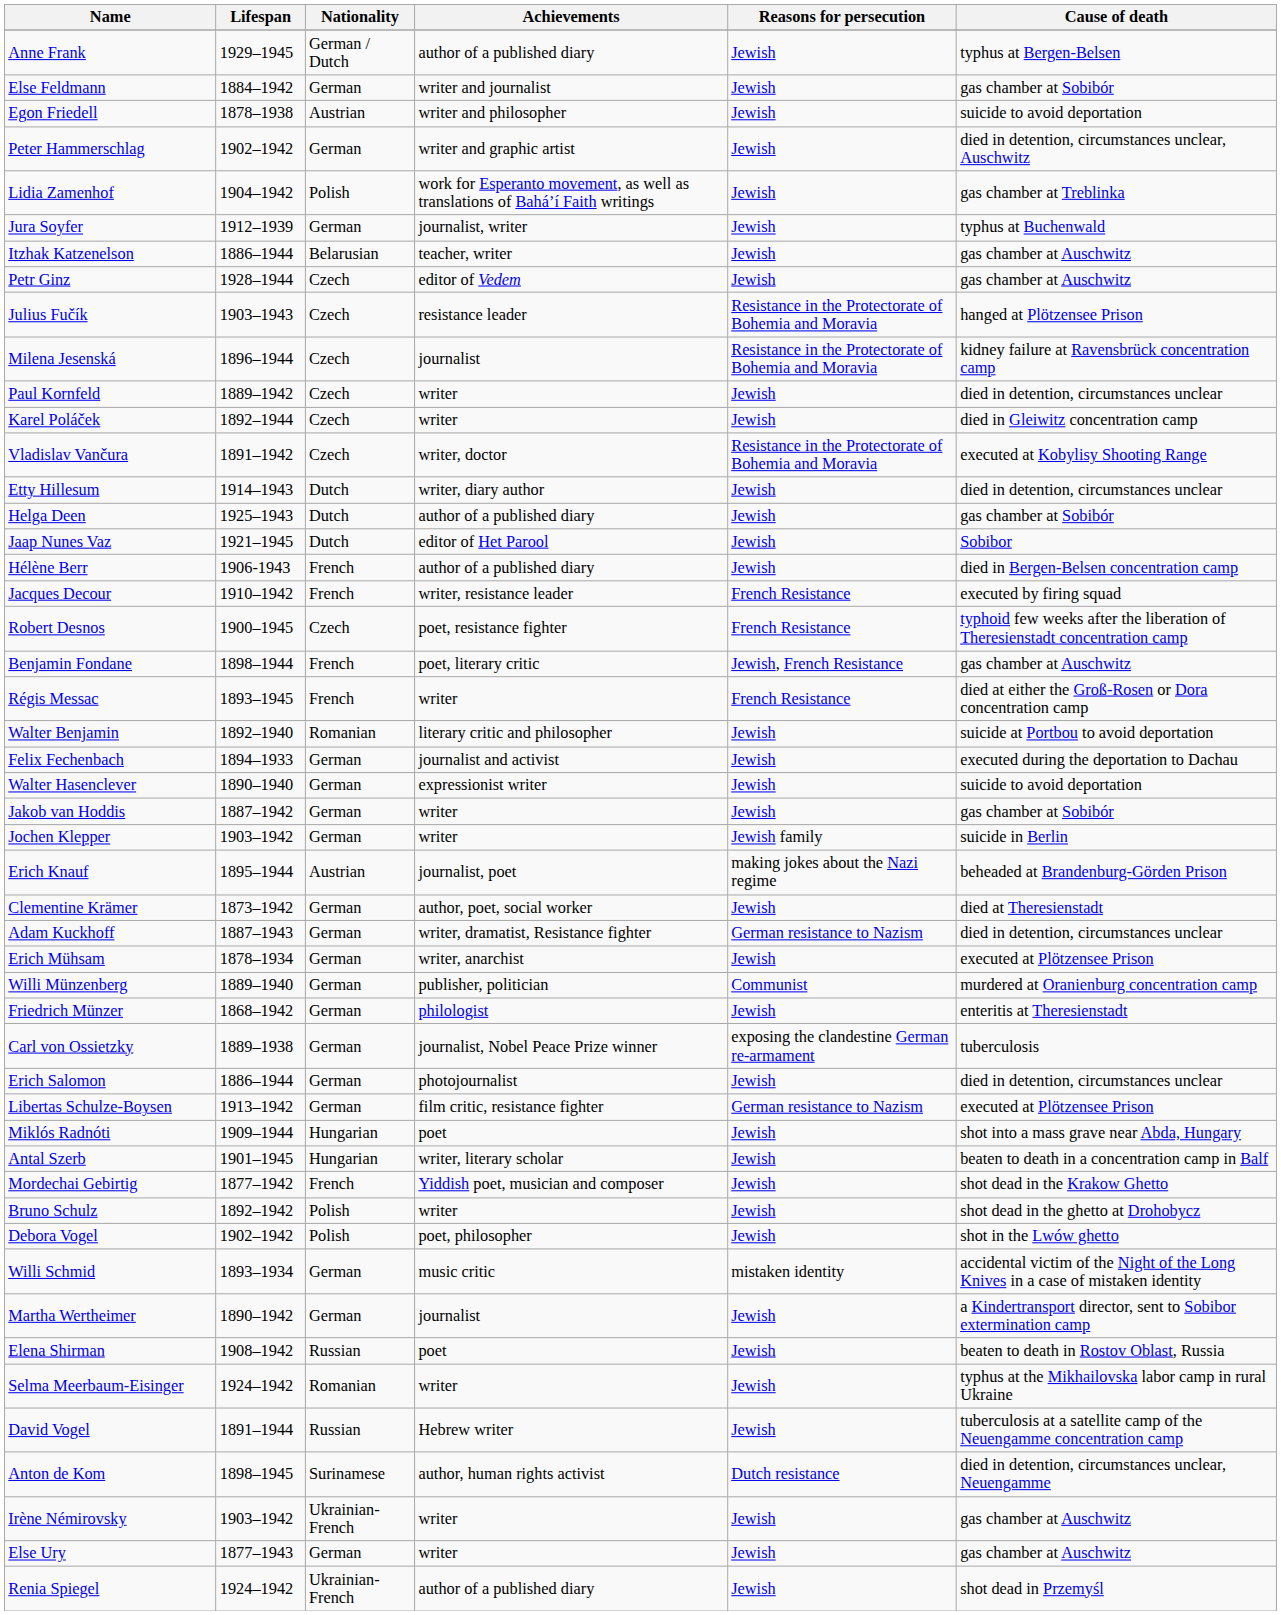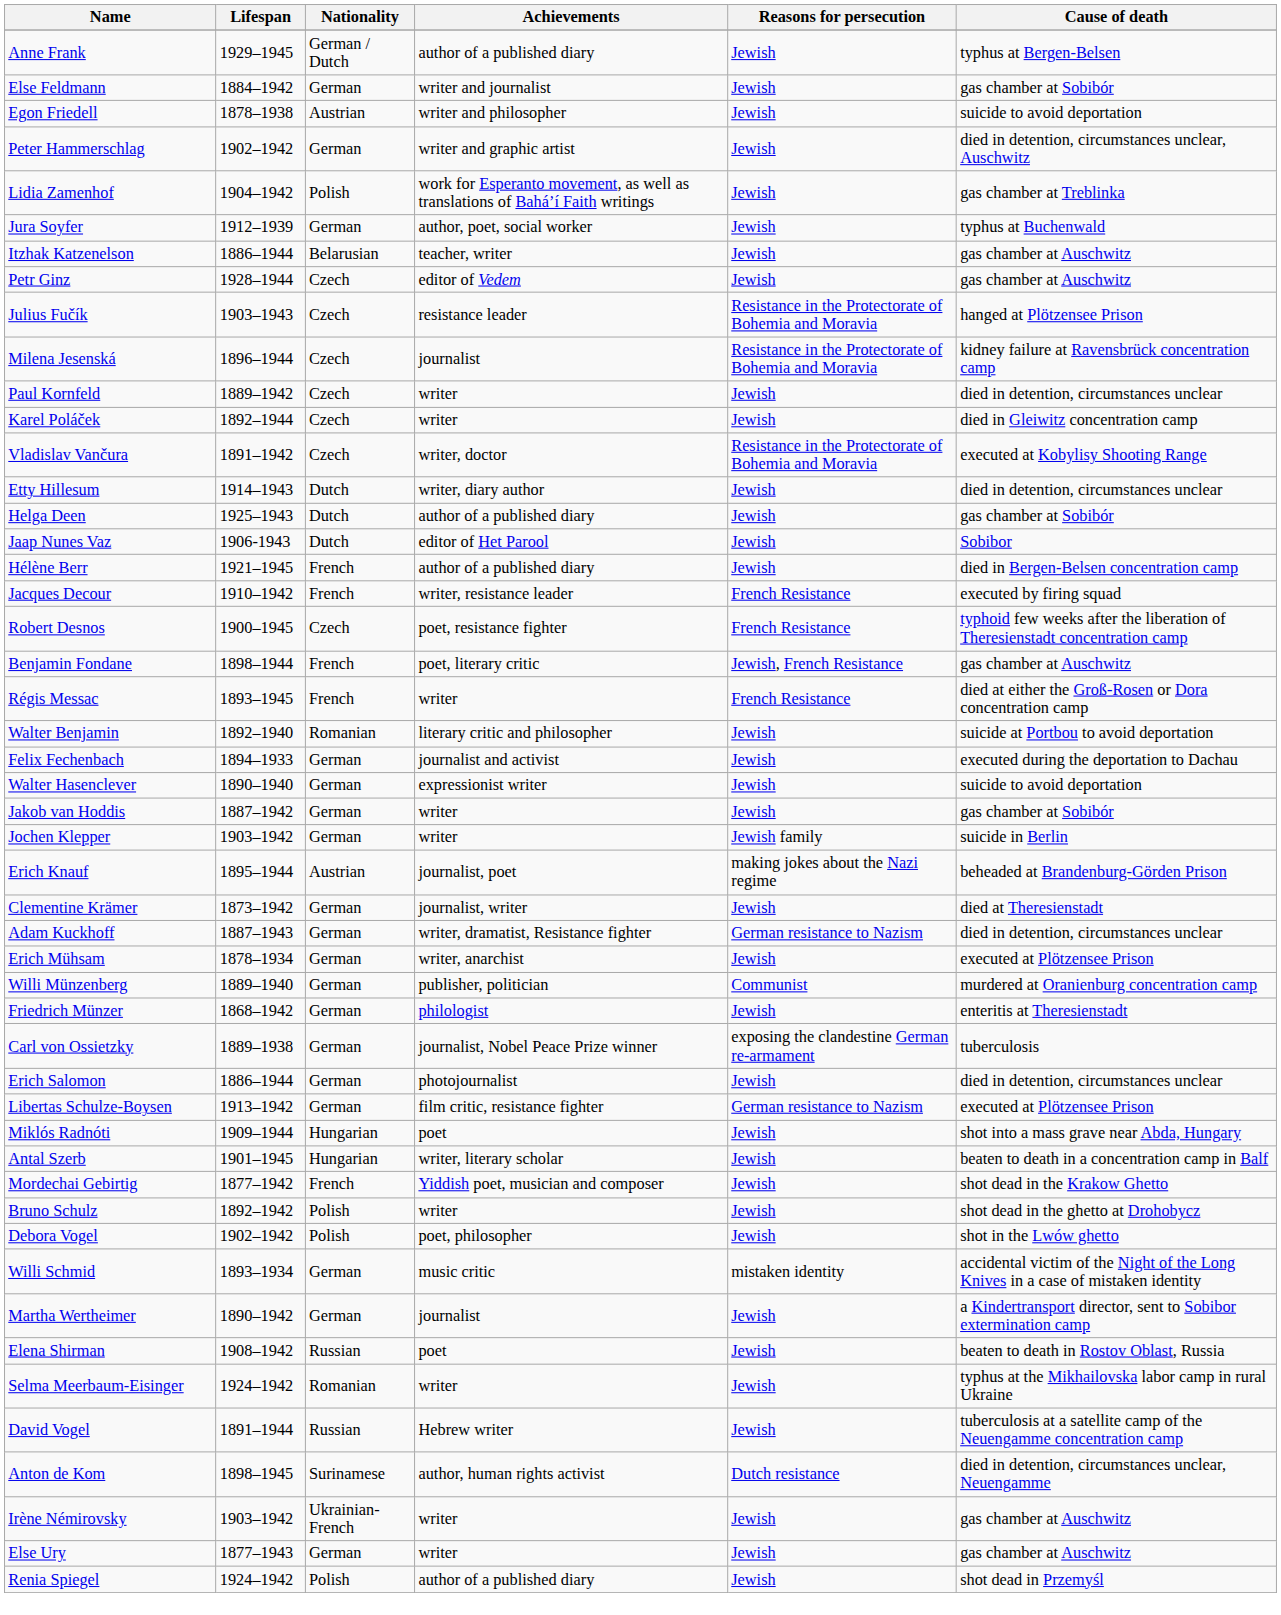 <table class="wikitable sortable">
 <tr align=left>
 <th width=200>Name</th>
 <th width=80>Lifespan</th>
 <th width=100>Nationality</th>
 <th>Achievements</th>
 <th>Reasons for persecution</th>
 <th>Cause of death</th>
 </tr>
 <tr>
 </tr>
 <tr>
 </tr>
 <tr [Gertrud Chodziesner (Kolmar)] [1894–1943] [German] [poet] [murdered at Auschwitz]>
 </tr>
 <tr>
 <td><a href='#'>Anne Frank</a></td>
 <td>1929–1945</td>
 <td>German / Dutch</td>
 <td>author of a published diary</td>
 <td><a href='#'>Jewish</a></td>
 <td>typhus at <a href='#'>Bergen-Belsen</a></td>
 </tr>
 <tr>
 <td><a href='#'>Else Feldmann</a></td>
 <td>1884–1942</td>
 <td>German</td>
 <td>writer and journalist</td>
 <td><a href='#'>Jewish</a></td>
 <td>gas chamber at <a href='#'>Sobibór</a></td>
 </tr>
 <tr>
 <td><a href='#'>Egon Friedell</a></td>
 <td>1878–1938</td>
 <td>Austrian</td>
 <td>writer and philosopher</td>
 <td><a href='#'>Jewish</a></td>
 <td>suicide to avoid deportation</td>
 </tr>
 <tr>
 <td><a href='#'>Peter Hammerschlag</a></td>
 <td>1902–1942</td>
 <td>German</td>
 <td>writer and graphic artist</td>
 <td><a href='#'>Jewish</a></td>
 <td>died in detention, circumstances unclear, <a href='#'>Auschwitz</a></td>
 </tr>
 <tr>
 <td><a href='#'>Lidia Zamenhof</a></td>
 <td>1904–1942</td>
 <td>Polish</td>
 <td>work for <a href='#'>Esperanto movement</a>, as well as translations of <a href='#'>Baháʼí Faith</a> writings</td>
 <td><a href='#'>Jewish</a></td>
 <td>gas chamber at <a href='#'>Treblinka</a></td>
 </tr>
 <tr>
 <td><a href='#'>Jura Soyfer</a></td>
 <td>1912–1939</td>
 <td>German</td>
-<td>journalist, writer</td>
+<td>author, poet, social worker</td>
 <td><a href='#'>Jewish</a></td>
 <td>typhus at <a href='#'>Buchenwald</a></td>
 </tr>
 <tr>
 <td><a href='#'>Itzhak Katzenelson</a></td>
 <td>1886–1944</td>
 <td>Belarusian</td>
 <td>teacher, writer</td>
 <td><a href='#'>Jewish</a></td>
 <td>gas chamber at <a href='#'>Auschwitz</a></td>
 </tr>
 <tr>
 <td><a href='#'>Petr Ginz</a></td>
 <td>1928–1944</td>
 <td>Czech</td>
 <td>editor of <em><a href='#'>Vedem</a></em></td>
 <td><a href='#'>Jewish</a></td>
 <td>gas chamber at <a href='#'>Auschwitz</a></td>
 </tr>
 <tr>
 <td><a href='#'>Julius Fučík</a></td>
 <td>1903–1943</td>
 <td>Czech</td>
 <td>resistance leader</td>
 <td><a href='#'>Resistance in the Protectorate of Bohemia and Moravia</a></td>
 <td>hanged at <a href='#'>Plötzensee Prison</a></td>
 </tr>
 <tr>
 <td><a href='#'>Milena Jesenská</a></td>
 <td>1896–1944</td>
 <td>Czech</td>
 <td>journalist</td>
 <td><a href='#'>Resistance in the Protectorate of Bohemia and Moravia</a></td>
 <td>kidney failure at <a href='#'>Ravensbrück concentration camp</a></td>
 </tr>
 <tr>
 <td><a href='#'>Paul Kornfeld</a></td>
 <td>1889–1942</td>
 <td>Czech</td>
 <td>writer</td>
 <td><a href='#'>Jewish</a></td>
 <td>died in detention, circumstances unclear</td>
 </tr>
 <tr>
 <td><a href='#'>Karel Poláček</a></td>
 <td>1892–1944</td>
 <td>Czech</td>
 <td>writer</td>
 <td><a href='#'>Jewish</a></td>
 <td>died in <a href='#'>Gleiwitz</a> concentration camp</td>
 </tr>
 <tr>
 <td><a href='#'>Vladislav Vančura</a></td>
 <td>1891–1942</td>
 <td>Czech</td>
 <td>writer, doctor</td>
 <td><a href='#'>Resistance in the Protectorate of Bohemia and Moravia</a></td>
 <td>executed at <a href='#'>Kobylisy Shooting Range</a></td>
 </tr>
 <tr>
 <td><a href='#'>Etty Hillesum</a></td>
 <td>1914–1943</td>
 <td>Dutch</td>
 <td>writer, diary author</td>
 <td><a href='#'>Jewish</a></td>
 <td>died in detention, circumstances unclear</td>
 </tr>
 <tr>
 <td><a href='#'>Helga Deen</a></td>
 <td>1925–1943</td>
 <td>Dutch</td>
 <td>author of a published diary</td>
 <td><a href='#'>Jewish</a></td>
 <td>gas chamber at <a href='#'>Sobibór</a></td>
 </tr>
 <tr>
 <td><a href='#'>Jaap Nunes Vaz</a></td>
-<td>1921–1945</td>
+<td>1906-1943</td>
 <td>Dutch</td>
 <td>editor of <a href='#'>Het Parool</a></td>
 <td><a href='#'>Jewish</a></td>
 <td><a href='#'>Sobibor</a></td>
 </tr>
 <tr>
 <td><a href='#'>Hélène Berr</a></td>
-<td>1906-1943</td>
+<td>1921–1945</td>
 <td>French</td>
 <td>author of a published diary</td>
 <td><a href='#'>Jewish</a></td>
 <td>died in <a href='#'>Bergen-Belsen concentration camp</a></td>
 </tr>
 <tr>
 <td><a href='#'>Jacques Decour</a></td>
 <td>1910–1942</td>
 <td>French</td>
 <td>writer, resistance leader</td>
 <td><a href='#'>French Resistance</a></td>
 <td>executed by firing squad </td>
 </tr>
 <tr>
 <td><a href='#'>Robert Desnos</a></td>
 <td>1900–1945</td>
 <td>Czech</td>
 <td>poet, resistance fighter</td>
 <td><a href='#'>French Resistance</a></td>
 <td><a href='#'>typhoid</a> few weeks after the liberation of <a href='#'>Theresienstadt concentration camp</a></td>
 </tr>
 <tr>
 <td><a href='#'>Benjamin Fondane</a></td>
 <td>1898–1944</td>
 <td>French</td>
 <td>poet, literary critic</td>
 <td><a href='#'>Jewish</a>, <a href='#'>French Resistance</a></td>
 <td>gas chamber at <a href='#'>Auschwitz</a></td>
 </tr>
 <tr>
 <td><a href='#'>Régis Messac</a></td>
 <td>1893–1945</td>
 <td>French</td>
 <td>writer</td>
 <td><a href='#'>French Resistance</a></td>
 <td>died at either the <a href='#'>Groß-Rosen</a> or <a href='#'>Dora</a> concentration camp</td>
 </tr>
 <tr>
 <td><a href='#'>Walter Benjamin</a></td>
 <td>1892–1940</td>
 <td>Romanian</td>
 <td>literary critic and philosopher</td>
 <td><a href='#'>Jewish</a></td>
 <td>suicide at <a href='#'>Portbou</a> to avoid deportation</td>
 </tr>
 <tr>
 <td><a href='#'>Felix Fechenbach</a></td>
 <td>1894–1933</td>
 <td>German</td>
 <td>journalist and activist</td>
 <td><a href='#'>Jewish</a></td>
 <td>executed during the deportation to Dachau</td>
 </tr>
 <tr>
 <td><a href='#'>Walter Hasenclever</a></td>
 <td>1890–1940</td>
 <td>German</td>
 <td>expressionist writer</td>
 <td><a href='#'>Jewish</a></td>
 <td>suicide to avoid deportation</td>
 </tr>
 <tr>
 <td><a href='#'>Jakob van Hoddis</a></td>
 <td>1887–1942</td>
 <td>German</td>
 <td>writer</td>
 <td><a href='#'>Jewish</a></td>
 <td>gas chamber at <a href='#'>Sobibór</a></td>
 </tr>
 <tr>
 <td><a href='#'>Jochen Klepper</a></td>
 <td>1903–1942</td>
 <td>German</td>
 <td>writer</td>
 <td><a href='#'>Jewish</a> family</td>
 <td>suicide in <a href='#'>Berlin</a></td>
 </tr>
 <tr>
 <td><a href='#'>Erich Knauf</a></td>
 <td>1895–1944</td>
 <td>Austrian</td>
 <td>journalist, poet</td>
 <td>making jokes about the <a href='#'>Nazi</a> regime</td>
 <td>beheaded at <a href='#'>Brandenburg-Görden Prison</a></td>
 </tr>
 <tr>
 <td><a href='#'>Clementine Krämer</a></td>
 <td>1873–1942</td>
 <td>German</td>
-<td>author, poet, social worker</td>
+<td>journalist, writer</td>
 <td><a href='#'>Jewish</a></td>
 <td>died at <a href='#'>Theresienstadt</a></td>
 </tr>
 <tr>
 <td><a href='#'>Adam Kuckhoff</a></td>
 <td>1887–1943</td>
 <td>German</td>
 <td>writer, dramatist, Resistance fighter</td>
 <td><a href='#'>German resistance to Nazism</a></td>
 <td>died in detention, circumstances unclear</td>
 </tr>
 <tr>
 <td><a href='#'>Erich Mühsam</a></td>
 <td>1878–1934</td>
 <td>German</td>
 <td>writer, anarchist</td>
 <td><a href='#'>Jewish</a></td>
 <td>executed at <a href='#'>Plötzensee Prison</a></td>
 </tr>
 <tr>
 <td><a href='#'>Willi Münzenberg</a></td>
 <td>1889–1940</td>
 <td>German</td>
 <td>publisher, politician</td>
 <td><a href='#'>Communist</a></td>
 <td>murdered at <a href='#'>Oranienburg concentration camp</a></td>
 </tr>
 <tr>
 <td><a href='#'>Friedrich Münzer</a></td>
 <td>1868–1942</td>
 <td>German</td>
 <td><a href='#'>philologist</a></td>
 <td><a href='#'>Jewish</a></td>
 <td>enteritis at <a href='#'>Theresienstadt</a></td>
 </tr>
 <tr>
 <td><a href='#'>Carl von Ossietzky</a></td>
 <td>1889–1938</td>
 <td>German</td>
 <td>journalist, Nobel Peace Prize winner</td>
 <td>exposing the clandestine <a href='#'>German re-armament</a></td>
 <td>tuberculosis </td>
 </tr>
 <tr>
 <td><a href='#'>Erich Salomon</a></td>
 <td>1886–1944</td>
 <td>German</td>
 <td>photojournalist</td>
 <td><a href='#'>Jewish</a></td>
 <td>died in detention, circumstances unclear</td>
 </tr>
 <tr>
 <td><a href='#'>Libertas Schulze-Boysen</a></td>
 <td>1913–1942</td>
 <td>German</td>
 <td>film critic, resistance fighter</td>
 <td><a href='#'>German resistance to Nazism</a></td>
 <td>executed at <a href='#'>Plötzensee Prison</a></td>
 </tr>
 <tr>
 <td><a href='#'>Miklós Radnóti</a></td>
 <td>1909–1944</td>
 <td>Hungarian</td>
 <td>poet</td>
 <td><a href='#'>Jewish</a></td>
 <td>shot into a mass grave near <a href='#'>Abda, Hungary</a></td>
 </tr>
 <tr>
 <td><a href='#'>Antal Szerb</a></td>
 <td>1901–1945</td>
 <td>Hungarian</td>
 <td>writer, literary scholar</td>
 <td><a href='#'>Jewish</a></td>
 <td>beaten to death in a concentration camp in <a href='#'>Balf</a></td>
 </tr>
 <tr>
 <td><a href='#'>Mordechai Gebirtig</a></td>
 <td>1877–1942</td>
 <td>French</td>
 <td><a href='#'>Yiddish</a> poet, musician and composer</td>
 <td><a href='#'>Jewish</a></td>
 <td>shot dead in the <a href='#'>Krakow Ghetto</a></td>
 </tr>
 <tr>
 <td><a href='#'>Bruno Schulz</a></td>
 <td>1892–1942</td>
 <td>Polish</td>
 <td>writer</td>
 <td><a href='#'>Jewish</a></td>
 <td>shot dead in the ghetto at <a href='#'>Drohobycz</a></td>
 </tr>
 <tr>
 <td><a href='#'>Debora Vogel</a></td>
 <td>1902–1942</td>
 <td>Polish</td>
 <td>poet, philosopher</td>
 <td><a href='#'>Jewish</a></td>
 <td>shot in the <a href='#'>Lwów ghetto</a></td>
 </tr>
 <tr>
 <td><a href='#'>Willi Schmid</a></td>
 <td>1893–1934</td>
 <td>German</td>
 <td>music critic</td>
 <td>mistaken identity</td>
 <td>accidental victim of the <a href='#'>Night of the Long Knives</a> in a case of mistaken identity</td>
 </tr>
 <tr>
 <td><a href='#'>Martha Wertheimer</a></td>
 <td>1890–1942</td>
 <td>German</td>
 <td>journalist</td>
 <td><a href='#'>Jewish</a></td>
 <td>a <a href='#'>Kindertransport</a> director, sent to <a href='#'>Sobibor extermination camp</a></td>
 </tr>
 <tr>
 <td><a href='#'>Elena Shirman</a></td>
 <td>1908–1942</td>
 <td>Russian</td>
 <td>poet</td>
 <td><a href='#'>Jewish</a></td>
 <td>beaten to death in <a href='#'>Rostov Oblast</a>, Russia</td>
 </tr>
 <tr>
 <td><a href='#'>Selma Meerbaum-Eisinger</a></td>
 <td>1924–1942</td>
 <td>Romanian</td>
 <td>writer</td>
 <td><a href='#'>Jewish</a></td>
 <td>typhus at the <a href='#'>Mikhailovska</a> labor camp in rural Ukraine</td>
 </tr>
 <tr>
 <td><a href='#'>David Vogel</a></td>
 <td>1891–1944</td>
 <td>Russian</td>
 <td>Hebrew writer</td>
 <td><a href='#'>Jewish</a></td>
 <td>tuberculosis at a satellite camp of the <a href='#'>Neuengamme concentration camp</a></td>
 </tr>
 <tr>
 <td><a href='#'>Anton de Kom</a></td>
 <td>1898–1945</td>
 <td>Surinamese</td>
 <td>author, human rights activist</td>
 <td><a href='#'>Dutch resistance</a></td>
 <td>died in detention, circumstances unclear, <a href='#'>Neuengamme</a></td>
 </tr>
 <tr>
 <td><a href='#'>Irène Némirovsky</a></td>
 <td>1903–1942</td>
 <td>Ukrainian-French</td>
 <td>writer</td>
 <td><a href='#'>Jewish</a></td>
 <td>gas chamber at <a href='#'>Auschwitz</a></td>
 </tr>
 <tr>
 <td><a href='#'>Else Ury</a></td>
 <td>1877–1943</td>
 <td>German</td>
 <td>writer</td>
 <td><a href='#'>Jewish</a></td>
 <td>gas chamber at <a href='#'>Auschwitz</a></td>
 </tr>
 <tr>
 <td><a href='#'>Renia Spiegel</a></td>
 <td>1924–1942</td>
-<td>Ukrainian-French</td>
+<td>Polish</td>
 <td>author of a published diary</td>
 <td><a href='#'>Jewish</a></td>
 <td>shot dead in <a href='#'>Przemyśl</a></td>
 </tr>
 </table>
